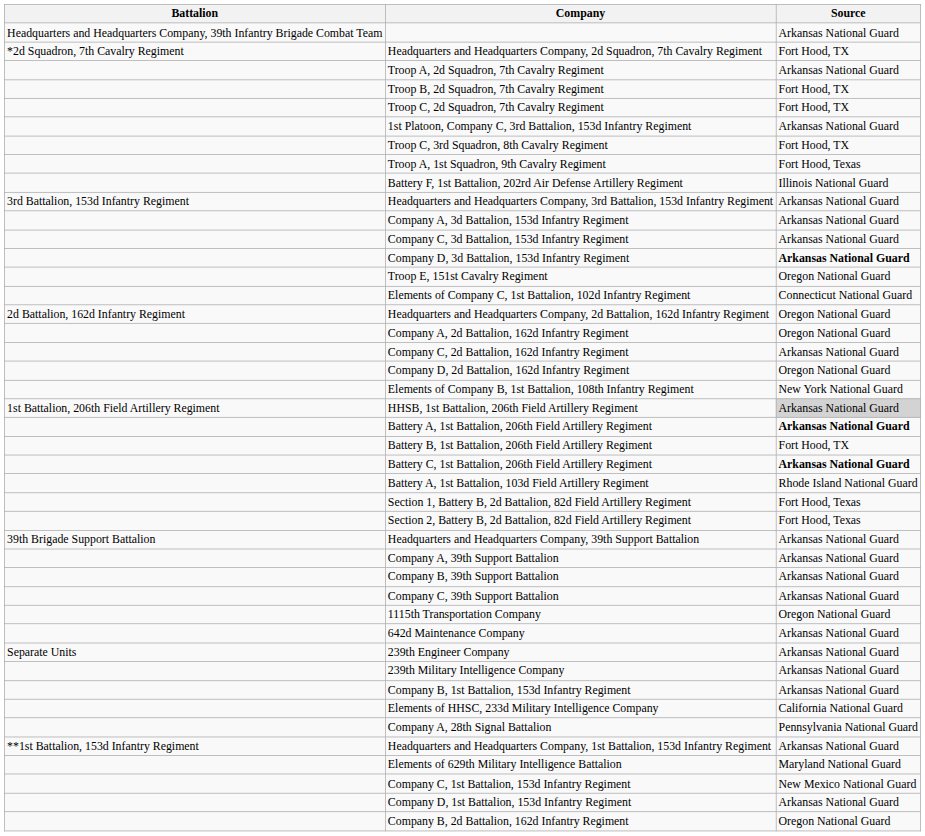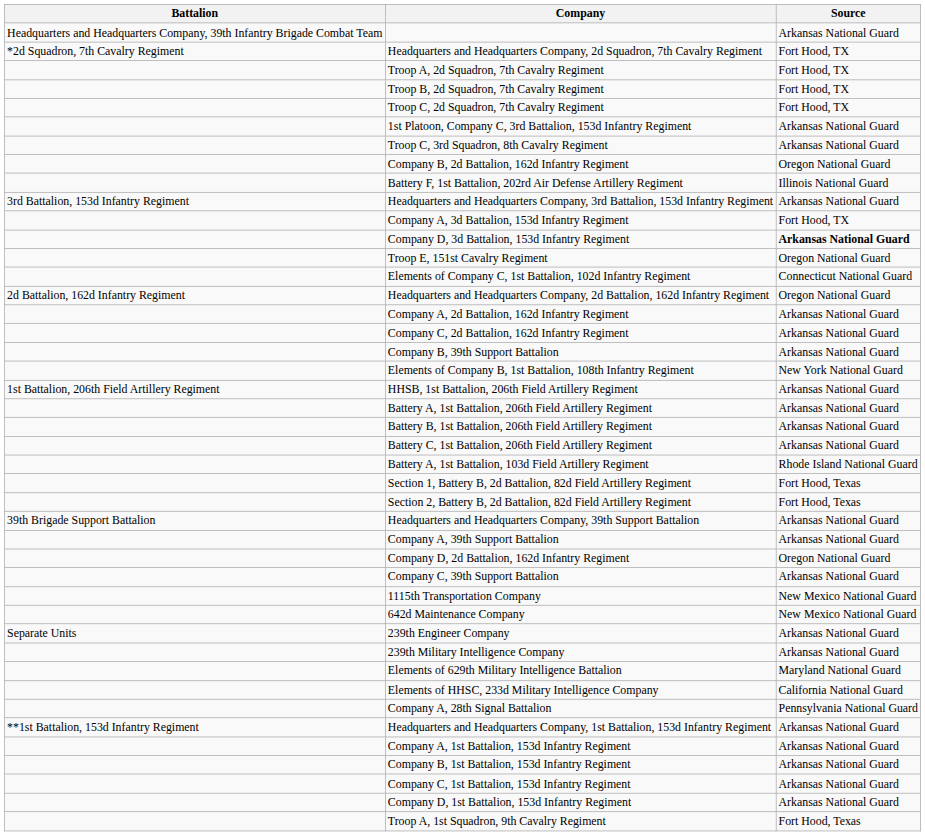 <table class="wikitable">
 <tr>
 <th>Battalion</th>
 <th>Company</th>
 <th>Source</th>
 </tr>
 <tr>
 <td>Headquarters and Headquarters Company, 39th Infantry Brigade Combat Team</td>
 <td></td>
 <td>Arkansas National Guard</td>
 </tr>
 <tr>
 <td>*2d Squadron, 7th Cavalry Regiment</td>
 <td>Headquarters and Headquarters Company, 2d Squadron, 7th Cavalry Regiment</td>
 <td>Fort Hood, TX</td>
 </tr>
 <tr>
 <td></td>
 <td>Troop A, 2d Squadron, 7th Cavalry Regiment</td>
-<td>Arkansas National Guard</td>
+<td>Fort Hood, TX</td>
 </tr>
 <tr>
 <td></td>
 <td>Troop B, 2d Squadron, 7th Cavalry Regiment</td>
 <td>Fort Hood, TX</td>
 </tr>
 <tr>
 <td></td>
 <td>Troop C, 2d Squadron, 7th Cavalry Regiment</td>
 <td>Fort Hood, TX</td>
 </tr>
 <tr>
 <td></td>
 <td>1st Platoon, Company C, 3rd Battalion, 153d Infantry Regiment</td>
 <td>Arkansas National Guard</td>
 </tr>
 <tr>
 <td></td>
 <td>Troop C, 3rd Squadron, 8th Cavalry Regiment</td>
-<td>Fort Hood, TX</td>
+<td>Arkansas National Guard</td>
 </tr>
 <tr>
 <td></td>
-<td>Troop A, 1st Squadron, 9th Cavalry Regiment</td>
-<td>Fort Hood, Texas</td>
+<td>Company B, 2d Battalion, 162d Infantry Regiment</td>
+<td>Oregon National Guard</td>
 </tr>
 <tr>
 <td></td>
 <td>Battery F, 1st Battalion, 202rd Air Defense Artillery Regiment</td>
 <td>Illinois National Guard</td>
 </tr>
 <tr>
 <td>3rd Battalion, 153d Infantry Regiment</td>
 <td>Headquarters and Headquarters Company, 3rd Battalion, 153d Infantry Regiment</td>
 <td>Arkansas National Guard</td>
 </tr>
 <tr>
 <td></td>
 <td>Company A, 3d Battalion, 153d Infantry Regiment</td>
-<td>Arkansas National Guard</td>
-</tr>
-<tr>
-<td></td>
-<td>Company C, 3d Battalion, 153d Infantry Regiment</td>
-<td>Arkansas National Guard</td>
+<td>Fort Hood, TX</td>
 </tr>
 <tr>
 <td></td>
 <td>Company D, 3d Battalion, 153d Infantry Regiment</td>
 <td><strong>Arkansas National Guard</strong></td>
 </tr>
 <tr>
 <td></td>
 <td>Troop E, 151st Cavalry Regiment</td>
 <td>Oregon National Guard</td>
 </tr>
 <tr>
 <td></td>
 <td>Elements of Company C, 1st Battalion, 102d Infantry Regiment</td>
 <td>Connecticut National Guard</td>
 </tr>
 <tr>
 <td>2d Battalion, 162d Infantry Regiment</td>
 <td>Headquarters and Headquarters Company, 2d Battalion, 162d Infantry Regiment</td>
 <td>Oregon National Guard</td>
 </tr>
 <tr>
 <td></td>
 <td>Company A, 2d Battalion, 162d Infantry Regiment</td>
-<td>Oregon National Guard</td>
+<td>Arkansas National Guard</td>
 </tr>
 <tr>
 <td></td>
 <td>Company C, 2d Battalion, 162d Infantry Regiment</td>
 <td>Arkansas National Guard</td>
 </tr>
 <tr>
 <td></td>
-<td>Company D, 2d Battalion, 162d Infantry Regiment</td>
-<td>Oregon National Guard</td>
+<td>Company B, 39th Support Battalion</td>
+<td>Arkansas National Guard</td>
 </tr>
 <tr>
 <td></td>
 <td>Elements of Company B, 1st Battalion, 108th Infantry Regiment</td>
 <td>New York National Guard</td>
 </tr>
 <tr>
 <td>1st Battalion, 206th Field Artillery Regiment</td>
 <td>HHSB, 1st Battalion, 206th Field Artillery Regiment</td>
-<td style="background: lightgrey;">Arkansas National Guard</td>
+<td>Arkansas National Guard</td>
 </tr>
 <tr>
 <td></td>
 <td>Battery A, 1st Battalion, 206th Field Artillery Regiment</td>
-<td><strong>Arkansas National Guard</strong></td>
+<td>Arkansas National Guard</td>
 </tr>
 <tr>
 <td></td>
 <td>Battery B, 1st Battalion, 206th Field Artillery Regiment</td>
-<td>Fort Hood, TX</td>
+<td>Arkansas National Guard</td>
 </tr>
 <tr>
 <td></td>
 <td>Battery C, 1st Battalion, 206th Field Artillery Regiment</td>
-<td><strong>Arkansas National Guard</strong></td>
+<td>Arkansas National Guard</td>
 </tr>
 <tr>
 <td></td>
 <td>Battery A, 1st Battalion, 103d Field Artillery Regiment</td>
 <td>Rhode Island National Guard</td>
 </tr>
 <tr>
 <td></td>
 <td>Section 1, Battery B, 2d Battalion, 82d Field Artillery Regiment</td>
 <td>Fort Hood, Texas</td>
 </tr>
 <tr>
 <td></td>
 <td>Section 2, Battery B, 2d Battalion, 82d Field Artillery Regiment</td>
 <td>Fort Hood, Texas</td>
 </tr>
 <tr>
 <td>39th Brigade Support Battalion</td>
 <td>Headquarters and Headquarters Company, 39th Support Battalion</td>
 <td>Arkansas National Guard</td>
 </tr>
 <tr>
 <td></td>
 <td>Company A, 39th Support Battalion</td>
 <td>Arkansas National Guard</td>
 </tr>
 <tr>
 <td></td>
-<td>Company B, 39th Support Battalion</td>
-<td>Arkansas National Guard</td>
+<td>Company D, 2d Battalion, 162d Infantry Regiment</td>
+<td>Oregon National Guard</td>
 </tr>
 <tr>
 <td></td>
 <td>Company C, 39th Support Battalion</td>
 <td>Arkansas National Guard</td>
 </tr>
 <tr>
 <td></td>
 <td>1115th Transportation Company</td>
-<td>Oregon National Guard</td>
+<td>New Mexico National Guard</td>
 </tr>
 <tr>
 <td></td>
 <td>642d Maintenance Company</td>
-<td>Arkansas National Guard</td>
+<td>New Mexico National Guard</td>
 </tr>
 <tr>
 <td>Separate Units</td>
 <td>239th Engineer Company</td>
 <td>Arkansas National Guard</td>
 </tr>
 <tr>
 <td></td>
 <td>239th Military Intelligence Company</td>
 <td>Arkansas National Guard</td>
 </tr>
 <tr>
 <td></td>
-<td>Company B, 1st Battalion, 153d Infantry Regiment</td>
-<td>Arkansas National Guard</td>
+<td>Elements of 629th Military Intelligence Battalion</td>
+<td>Maryland National Guard</td>
 </tr>
 <tr>
 <td></td>
 <td>Elements of HHSC, 233d Military Intelligence Company</td>
 <td>California National Guard</td>
 </tr>
 <tr>
 <td></td>
 <td>Company A, 28th Signal Battalion</td>
 <td>Pennsylvania National Guard</td>
 </tr>
 <tr>
 <td>**1st Battalion, 153d Infantry Regiment</td>
 <td>Headquarters and Headquarters Company, 1st Battalion, 153d Infantry Regiment</td>
 <td>Arkansas National Guard</td>
 </tr>
 <tr>
 <td></td>
-<td>Elements of 629th Military Intelligence Battalion</td>
-<td>Maryland National Guard</td>
+<td>Company A, 1st Battalion, 153d Infantry Regiment</td>
+<td>Arkansas National Guard</td>
+</tr>
+<tr>
+<td></td>
+<td>Company B, 1st Battalion, 153d Infantry Regiment</td>
+<td>Arkansas National Guard</td>
 </tr>
 <tr>
 <td></td>
 <td>Company C, 1st Battalion, 153d Infantry Regiment</td>
-<td>New Mexico National Guard</td>
+<td>Arkansas National Guard</td>
 </tr>
 <tr>
 <td></td>
 <td>Company D, 1st Battalion, 153d Infantry Regiment</td>
 <td>Arkansas National Guard</td>
 </tr>
 <tr>
 <td></td>
-<td>Company B, 2d Battalion, 162d Infantry Regiment</td>
-<td>Oregon National Guard</td>
+<td>Troop A, 1st Squadron, 9th Cavalry Regiment</td>
+<td>Fort Hood, Texas</td>
 </tr>
 </table>
